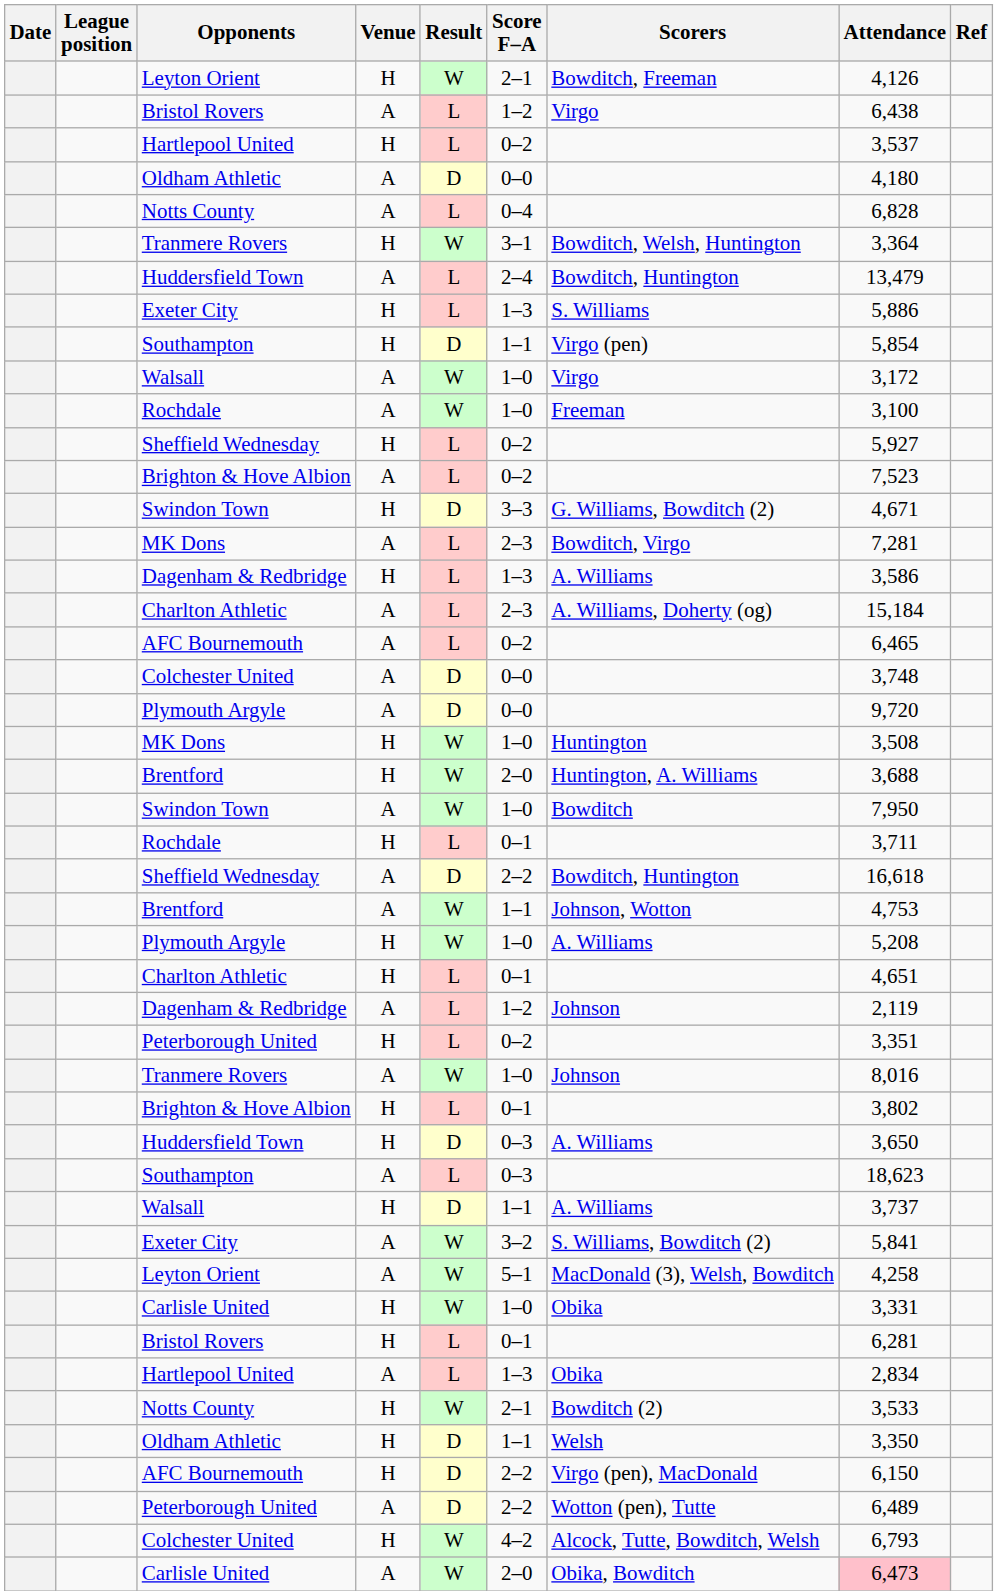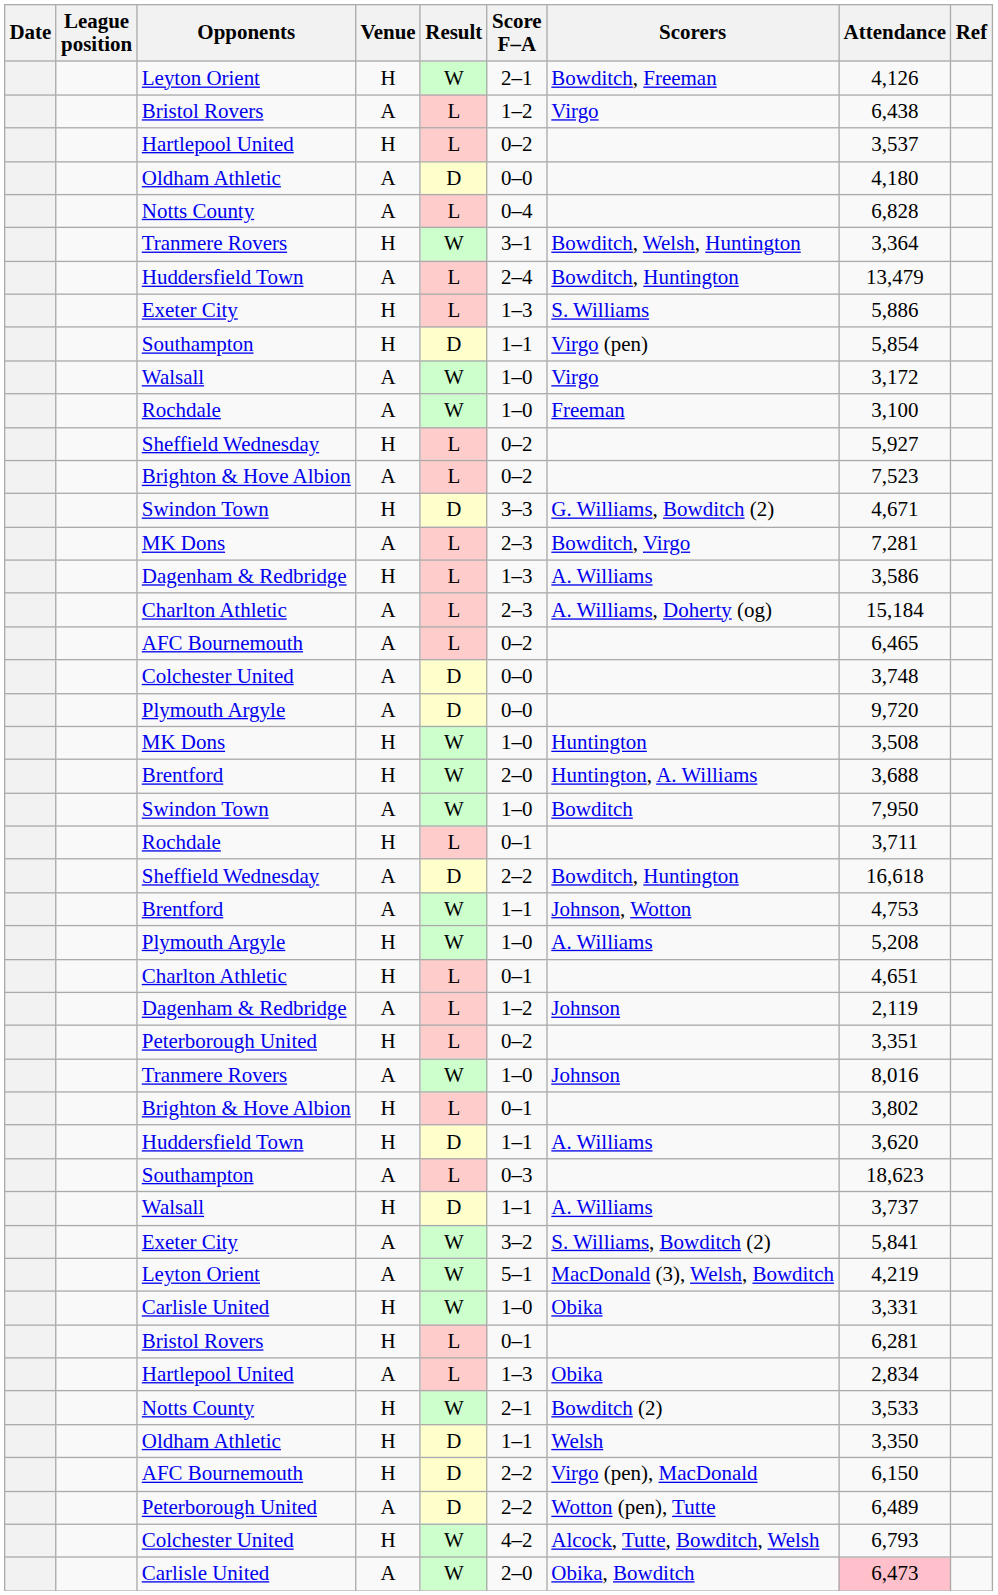 <table class="wikitable plainrowheaders sortable" style="text-align:center">
 <tr>
 <th scope="col">Date</th>
 <th scope="col">League<br>position</th>
 <th scope="col">Opponents</th>
 <th scope="col">Venue</th>
 <th scope="col">Result</th>
 <th scope="col">Score<br>F–A</th>
 <th scope="col" class="unsortable">Scorers</th>
 <th scope="col">Attendance</th>
 <th scope="col" class="unsortable">Ref</th>
 </tr>
 <tr>
 <th scope="row"></th>
 <td></td>
 <td align="left"><a href='#'>Leyton Orient</a></td>
 <td>H</td>
 <td style="background-color:#CCFFCC">W</td>
 <td>2–1</td>
 <td align="left"><a href='#'>Bowditch</a>, <a href='#'>Freeman</a></td>
 <td>4,126</td>
 <td></td>
 </tr>
 <tr>
 <th scope="row"></th>
 <td></td>
 <td align="left"><a href='#'>Bristol Rovers</a></td>
 <td>A</td>
 <td style="background-color:#FFCCCC">L</td>
 <td>1–2</td>
 <td align="left"><a href='#'>Virgo</a></td>
 <td>6,438</td>
 <td></td>
 </tr>
 <tr>
 <th scope="row"></th>
 <td></td>
 <td align="left"><a href='#'>Hartlepool United</a></td>
 <td>H</td>
 <td style="background-color:#FFCCCC">L</td>
 <td>0–2</td>
 <td align="left"></td>
 <td>3,537</td>
 <td></td>
 </tr>
 <tr>
 <th scope="row"></th>
 <td></td>
 <td align="left"><a href='#'>Oldham Athletic</a></td>
 <td>A</td>
 <td style="background-color:#FFFFCC">D</td>
 <td>0–0</td>
 <td align="left"></td>
 <td>4,180</td>
 <td></td>
 </tr>
 <tr>
 <th scope="row"></th>
 <td></td>
 <td align="left"><a href='#'>Notts County</a></td>
 <td>A</td>
 <td style="background-color:#FFCCCC">L</td>
 <td>0–4</td>
 <td align="left"></td>
 <td>6,828</td>
 <td></td>
 </tr>
 <tr>
 <th scope="row"></th>
 <td></td>
 <td align="left"><a href='#'>Tranmere Rovers</a></td>
 <td>H</td>
 <td style="background-color:#CCFFCC">W</td>
 <td>3–1</td>
 <td align="left"><a href='#'>Bowditch</a>, <a href='#'>Welsh</a>, <a href='#'>Huntington</a></td>
 <td>3,364</td>
 <td></td>
 </tr>
 <tr>
 <th scope="row"></th>
 <td></td>
 <td align="left"><a href='#'>Huddersfield Town</a></td>
 <td>A</td>
 <td style="background-color:#FFCCCC">L</td>
 <td>2–4</td>
 <td align="left"><a href='#'>Bowditch</a>, <a href='#'>Huntington</a></td>
 <td>13,479</td>
 <td></td>
 </tr>
 <tr>
 <th scope="row"></th>
 <td></td>
 <td align="left"><a href='#'>Exeter City</a></td>
 <td>H</td>
 <td style="background-color:#FFCCCC">L</td>
 <td>1–3</td>
 <td align="left"><a href='#'>S. Williams</a></td>
 <td>5,886</td>
 <td></td>
 </tr>
 <tr>
 <th scope="row"></th>
 <td></td>
 <td align="left"><a href='#'>Southampton</a></td>
 <td>H</td>
 <td style="background-color:#FFFFCC">D</td>
 <td>1–1</td>
 <td align="left"><a href='#'>Virgo</a> (pen)</td>
 <td>5,854</td>
 <td></td>
 </tr>
 <tr>
 <th scope="row"></th>
 <td></td>
 <td align="left"><a href='#'>Walsall</a></td>
 <td>A</td>
 <td style="background-color:#CCFFCC">W</td>
 <td>1–0</td>
 <td align="left"><a href='#'>Virgo</a></td>
 <td>3,172</td>
 <td></td>
 </tr>
 <tr>
 <th scope="row"></th>
 <td></td>
 <td align="left"><a href='#'>Rochdale</a></td>
 <td>A</td>
 <td style="background-color:#CCFFCC">W</td>
 <td>1–0</td>
 <td align="left"><a href='#'>Freeman</a></td>
 <td>3,100</td>
 <td></td>
 </tr>
 <tr>
 <th scope="row"></th>
 <td></td>
 <td align="left"><a href='#'>Sheffield Wednesday</a></td>
 <td>H</td>
 <td style="background-color:#FFCCCC">L</td>
 <td>0–2</td>
 <td align="left"></td>
 <td>5,927</td>
 <td></td>
 </tr>
 <tr>
 <th scope="row"></th>
 <td></td>
 <td align="left"><a href='#'>Brighton & Hove Albion</a></td>
 <td>A</td>
 <td style="background-color:#FFCCCC">L</td>
 <td>0–2</td>
 <td align="left"></td>
 <td>7,523</td>
 <td></td>
 </tr>
 <tr>
 <th scope="row"></th>
 <td></td>
 <td align="left"><a href='#'>Swindon Town</a></td>
 <td>H</td>
 <td style="background-color:#FFFFCC">D</td>
 <td>3–3</td>
 <td align="left"><a href='#'>G. Williams</a>, <a href='#'>Bowditch</a> (2)</td>
 <td>4,671</td>
 <td></td>
 </tr>
 <tr>
 <th scope="row"></th>
 <td></td>
 <td align="left"><a href='#'>MK Dons</a></td>
 <td>A</td>
 <td style="background-color:#FFCCCC">L</td>
 <td>2–3</td>
 <td align="left"><a href='#'>Bowditch</a>, <a href='#'>Virgo</a></td>
 <td>7,281</td>
 <td></td>
 </tr>
 <tr>
 <th scope="row"></th>
 <td></td>
 <td align="left"><a href='#'>Dagenham & Redbridge</a></td>
 <td>H</td>
 <td style="background-color:#FFCCCC">L</td>
 <td>1–3</td>
 <td align="left"><a href='#'>A. Williams</a></td>
 <td>3,586</td>
 <td></td>
 </tr>
 <tr>
 <th scope="row"></th>
 <td></td>
 <td align="left"><a href='#'>Charlton Athletic</a></td>
 <td>A</td>
 <td style="background-color:#FFCCCC">L</td>
 <td>2–3</td>
 <td align="left"><a href='#'>A. Williams</a>, <a href='#'>Doherty</a> (og)</td>
 <td>15,184</td>
 <td></td>
 </tr>
 <tr>
 <th scope="row"></th>
 <td></td>
 <td align="left"><a href='#'>AFC Bournemouth</a></td>
 <td>A</td>
 <td style="background-color:#FFCCCC">L</td>
 <td>0–2</td>
 <td align="left"></td>
 <td>6,465</td>
 <td></td>
 </tr>
 <tr>
 <th scope="row"></th>
 <td></td>
 <td align="left"><a href='#'>Colchester United</a></td>
 <td>A</td>
 <td style="background-color:#FFFFCC">D</td>
 <td>0–0</td>
 <td align="left"></td>
 <td>3,748</td>
 <td></td>
 </tr>
 <tr>
 <th scope="row"></th>
 <td></td>
 <td align="left"><a href='#'>Plymouth Argyle</a></td>
 <td>A</td>
 <td style="background-color:#FFFFCC">D</td>
 <td>0–0</td>
 <td align="left"></td>
 <td>9,720</td>
 <td></td>
 </tr>
 <tr>
 <th scope="row"></th>
 <td></td>
 <td align="left"><a href='#'>MK Dons</a></td>
 <td>H</td>
 <td style="background-color:#CCFFCC">W</td>
 <td>1–0</td>
 <td align="left"><a href='#'>Huntington</a></td>
 <td>3,508</td>
 <td></td>
 </tr>
 <tr>
 <th scope="row"></th>
 <td></td>
 <td align="left"><a href='#'>Brentford</a></td>
 <td>H</td>
 <td style="background-color:#CCFFCC">W</td>
 <td>2–0</td>
 <td align="left"><a href='#'>Huntington</a>, <a href='#'>A. Williams</a></td>
 <td>3,688</td>
 <td></td>
 </tr>
 <tr>
 <th scope="row"></th>
 <td></td>
 <td align="left"><a href='#'>Swindon Town</a></td>
 <td>A</td>
 <td style="background-color:#CCFFCC">W</td>
 <td>1–0</td>
 <td align="left"><a href='#'>Bowditch</a></td>
 <td>7,950</td>
 <td></td>
 </tr>
 <tr>
 <th scope="row"></th>
 <td></td>
 <td align="left"><a href='#'>Rochdale</a></td>
 <td>H</td>
 <td style="background-color:#FFCCCC">L</td>
 <td>0–1</td>
 <td align="left"></td>
 <td>3,711</td>
 <td></td>
 </tr>
 <tr>
 <th scope="row"></th>
 <td></td>
 <td align="left"><a href='#'>Sheffield Wednesday</a></td>
 <td>A</td>
 <td style="background-color:#FFFFCC">D</td>
 <td>2–2</td>
 <td align="left"><a href='#'>Bowditch</a>, <a href='#'>Huntington</a></td>
 <td>16,618</td>
 <td></td>
 </tr>
 <tr>
 <th scope="row"></th>
 <td></td>
 <td align="left"><a href='#'>Brentford</a></td>
 <td>A</td>
 <td style="background-color:#CCFFCC">W</td>
 <td>1–1</td>
 <td align="left"><a href='#'>Johnson</a>, <a href='#'>Wotton</a></td>
 <td>4,753</td>
 <td></td>
 </tr>
 <tr>
 <th scope="row"></th>
 <td></td>
 <td align="left"><a href='#'>Plymouth Argyle</a></td>
 <td>H</td>
 <td style="background-color:#CCFFCC">W</td>
 <td>1–0</td>
 <td align="left"><a href='#'>A. Williams</a></td>
 <td>5,208</td>
 <td></td>
 </tr>
 <tr>
 <th scope="row"></th>
 <td></td>
 <td align="left"><a href='#'>Charlton Athletic</a></td>
 <td>H</td>
 <td style="background-color:#FFCCCC">L</td>
 <td>0–1</td>
 <td align="left"></td>
 <td>4,651</td>
 <td></td>
 </tr>
 <tr>
 <th scope="row"></th>
 <td></td>
 <td align="left"><a href='#'>Dagenham & Redbridge</a></td>
 <td>A</td>
 <td style="background-color:#FFCCCC">L</td>
 <td>1–2</td>
 <td align="left"><a href='#'>Johnson</a></td>
 <td>2,119</td>
 <td></td>
 </tr>
 <tr>
 <th scope="row"></th>
 <td></td>
 <td align="left"><a href='#'>Peterborough United</a></td>
 <td>H</td>
 <td style="background-color:#FFCCCC">L</td>
 <td>0–2</td>
 <td align="left"></td>
 <td>3,351</td>
 <td></td>
 </tr>
 <tr>
 <th scope="row"></th>
 <td></td>
 <td align="left"><a href='#'>Tranmere Rovers</a></td>
 <td>A</td>
 <td style="background-color:#CCFFCC">W</td>
 <td>1–0</td>
 <td align="left"><a href='#'>Johnson</a></td>
 <td>8,016</td>
 <td></td>
 </tr>
 <tr>
 <th scope="row"></th>
 <td></td>
 <td align="left"><a href='#'>Brighton & Hove Albion</a></td>
 <td>H</td>
 <td style="background-color:#FFCCCC">L</td>
 <td>0–1</td>
 <td align="left"></td>
 <td>3,802</td>
 <td></td>
 </tr>
 <tr>
 <th scope="row"></th>
 <td></td>
 <td align="left"><a href='#'>Huddersfield Town</a></td>
 <td>H</td>
 <td style="background-color:#FFFFCC">D</td>
-<td>0–3</td>
+<td>1–1</td>
 <td align="left"><a href='#'>A. Williams</a></td>
-<td>3,650</td>
+<td>3,620</td>
 <td></td>
 </tr>
 <tr>
 <th scope="row"></th>
 <td></td>
 <td align="left"><a href='#'>Southampton</a></td>
 <td>A</td>
 <td style="background-color:#FFCCCC">L</td>
 <td>0–3</td>
 <td align="left"></td>
 <td>18,623</td>
 <td></td>
 </tr>
 <tr>
 <th scope="row"></th>
 <td></td>
 <td align="left"><a href='#'>Walsall</a></td>
 <td>H</td>
 <td style="background-color:#FFFFCC">D</td>
 <td>1–1</td>
 <td align="left"><a href='#'>A. Williams</a></td>
 <td>3,737</td>
 <td></td>
 </tr>
 <tr>
 <th scope="row"></th>
 <td></td>
 <td align="left"><a href='#'>Exeter City</a></td>
 <td>A</td>
 <td style="background-color:#CCFFCC">W</td>
 <td>3–2</td>
 <td align="left"><a href='#'>S. Williams</a>, <a href='#'>Bowditch</a> (2)</td>
 <td>5,841</td>
 <td></td>
 </tr>
 <tr>
 <th scope="row"></th>
 <td></td>
 <td align="left"><a href='#'>Leyton Orient</a></td>
 <td>A</td>
 <td style="background-color:#CCFFCC">W</td>
 <td>5–1</td>
 <td align="left"><a href='#'>MacDonald</a> (3), <a href='#'>Welsh</a>, <a href='#'>Bowditch</a></td>
-<td>4,258</td>
+<td>4,219</td>
 <td></td>
 </tr>
 <tr>
 <th scope="row"></th>
 <td></td>
 <td align="left"><a href='#'>Carlisle United</a></td>
 <td>H</td>
 <td style="background-color:#CCFFCC">W</td>
 <td>1–0</td>
 <td align="left"><a href='#'>Obika</a></td>
 <td>3,331</td>
 <td></td>
 </tr>
 <tr>
 <th scope="row"></th>
 <td></td>
 <td align="left"><a href='#'>Bristol Rovers</a></td>
 <td>H</td>
 <td style="background-color:#FFCCCC">L</td>
 <td>0–1</td>
 <td align="left"></td>
 <td>6,281</td>
 <td></td>
 </tr>
 <tr>
 <th scope="row"></th>
 <td></td>
 <td align="left"><a href='#'>Hartlepool United</a></td>
 <td>A</td>
 <td style="background-color:#FFCCCC">L</td>
 <td>1–3</td>
 <td align="left"><a href='#'>Obika</a></td>
 <td>2,834</td>
 <td></td>
 </tr>
 <tr>
 <th scope="row"></th>
 <td></td>
 <td align="left"><a href='#'>Notts County</a></td>
 <td>H</td>
 <td style="background-color:#CCFFCC">W</td>
 <td>2–1</td>
 <td align="left"><a href='#'>Bowditch</a> (2)</td>
 <td>3,533</td>
 <td></td>
 </tr>
 <tr>
 <th scope="row"></th>
 <td></td>
 <td align="left"><a href='#'>Oldham Athletic</a></td>
 <td>H</td>
 <td style="background-color:#FFFFCC">D</td>
 <td>1–1</td>
 <td align="left"><a href='#'>Welsh</a></td>
 <td>3,350</td>
 <td></td>
 </tr>
 <tr>
 <th scope="row"></th>
 <td></td>
 <td align="left"><a href='#'>AFC Bournemouth</a></td>
 <td>H</td>
 <td style="background-color:#FFFFCC">D</td>
 <td>2–2</td>
 <td align="left"><a href='#'>Virgo</a> (pen), <a href='#'>MacDonald</a></td>
 <td>6,150</td>
 <td></td>
 </tr>
 <tr>
 <th scope="row"></th>
 <td></td>
 <td align="left"><a href='#'>Peterborough United</a></td>
 <td>A</td>
 <td style="background-color:#FFFFCC">D</td>
 <td>2–2</td>
 <td align="left"><a href='#'>Wotton</a> (pen), <a href='#'>Tutte</a></td>
 <td>6,489</td>
 <td></td>
 </tr>
 <tr>
 <th scope="row"></th>
 <td></td>
 <td align="left"><a href='#'>Colchester United</a></td>
 <td>H</td>
 <td style="background-color:#CCFFCC">W</td>
 <td>4–2</td>
 <td align="left"><a href='#'>Alcock</a>, <a href='#'>Tutte</a>, <a href='#'>Bowditch</a>, <a href='#'>Welsh</a></td>
 <td>6,793</td>
 <td></td>
 </tr>
 <tr>
 <th scope="row"></th>
 <td></td>
 <td align="left"><a href='#'>Carlisle United</a></td>
 <td>A</td>
 <td style="background-color:#CCFFCC">W</td>
 <td>2–0</td>
 <td align="left"><a href='#'>Obika</a>, <a href='#'>Bowditch</a></td>
 <td style="background: pink;">6,473</td>
 <td></td>
 </tr>
 </table>
